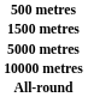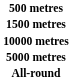 <table>
 <tr>
 <th scope="row" rowspan=2>500 metres<br></th>
 <td rowspan=2></td>
 <td rowspan=2></td>
 <td></td>
 </tr>
 <tr>
 <td></td>
 </tr>
 <tr>
 <th scope="row">1500 metres<br></th>
 <td></td>
 <td></td>
 <td></td>
 </tr>
 <tr>
-<th scope="row">5000 metres<br></th>
+<th scope="row">10000 metres<br></th>
 <td></td>
 <td></td>
 <td></td>
 </tr>
 <tr>
-<th scope="row">10000 metres<br></th>
+<th scope="row">5000 metres<br></th>
 <td></td>
 <td></td>
 <td></td>
 </tr>
 <tr>
 <th scope="row">All-round<br></th>
 <td></td>
 <td></td>
 <td></td>
 </tr>
 </table>
